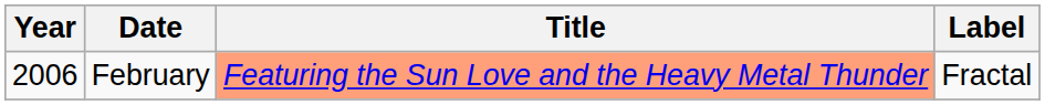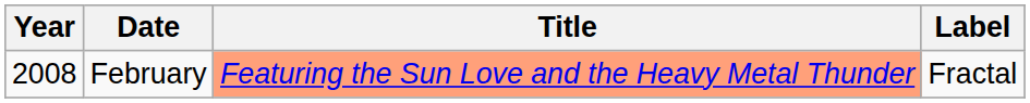 <table class="wikitable">
 <tr>
 <th>Year</th>
 <th>Date</th>
 <th>Title</th>
 <th>Label</th>
 </tr>
 <tr>
-<td>2006</td>
+<td>2008</td>
 <td>February</td>
 <td style="background: lightsalmon;"><em><a href='#'>Featuring the Sun Love and the Heavy Metal Thunder</a></em></td>
 <td>Fractal</td>
 </tr>
 </table>
